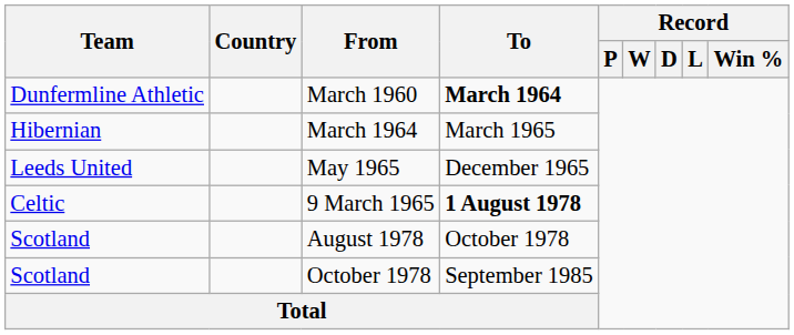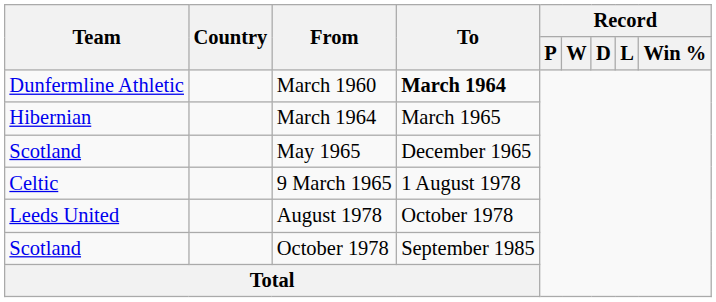 <table class="wikitable" style="text-align: center">
 <tr>
 <th rowspan="2">Team</th>
 <th rowspan="2">Country</th>
 <th rowspan="2">From</th>
 <th rowspan="2">To</th>
 <th colspan="7">Record</th>
 </tr>
 <tr>
 <th>P</th>
 <th>W</th>
 <th>D</th>
 <th>L</th>
 <th>Win %</th>
 </tr>
 <tr>
 <td align=left><a href='#'>Dunfermline Athletic</a></td>
 <td></td>
 <td align=left>March 1960</td>
 <td align=left><strong>March 1964<br></strong></td>
 </tr>
 <tr>
 <td align=left><a href='#'>Hibernian</a></td>
 <td></td>
 <td align=left>March 1964</td>
 <td align=left>March 1965<br></td>
 </tr>
 <tr>
-<td align=left><a href='#'>Leeds United</a></td>
+<td align=left><a href='#'>Scotland</a></td>
 <td></td>
 <td align=left>May 1965</td>
 <td align=left>December 1965<br></td>
 </tr>
 <tr>
 <td align=left><a href='#'>Celtic</a></td>
 <td></td>
 <td align=left>9 March 1965</td>
-<td align=left><strong>1 August 1978<br></strong></td>
+<td align=left>1 August 1978<br></td>
 </tr>
 <tr>
-<td align=left><a href='#'>Scotland</a></td>
+<td align=left><a href='#'>Leeds United</a></td>
 <td></td>
 <td align=left>August 1978</td>
 <td align=left>October 1978<br></td>
 </tr>
 <tr>
 <td align=left><a href='#'>Scotland</a></td>
 <td></td>
 <td align=left>October 1978</td>
 <td align=left>September 1985<br></td>
 </tr>
 <tr>
 <th colspan="4">Total<br></th>
 </tr>
 </table>
